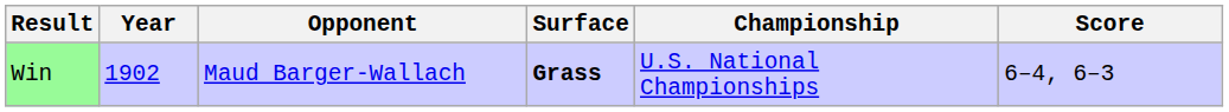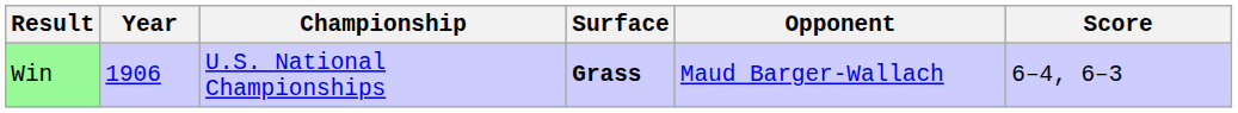 <table class="sortable wikitable">
 <tr>
 <th style="width:40px">Result</th>
 <th style="width:50px">Year</th>
+<th style="width:200px">Championship</th>
+<th style="width:50px">Surface</th>
 <th style="width:180px">Opponent</th>
-<th style="width:50px">Surface</th>
-<th style="width:200px">Championship</th>
 <th style="width:120px" class="unsortable">Score</th>
 </tr>
 <tr style="background:#ccf;">
 <td style="background:#98fb98;">Win</td>
-<td><a href='#'>1902</a></td>
+<td><a href='#'>1906</a></td>
+<td><a href='#'>U.S. National Championships</a></td>
+<td><strong>Grass</strong></td>
 <td> <a href='#'>Maud Barger-Wallach</a></td>
-<td><strong>Grass</strong></td>
-<td><a href='#'>U.S. National Championships</a></td>
 <td>6–4, 6–3</td>
 </tr>
 </table>
